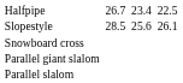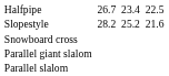 <table>
 <tr>
 <td>Halfpipe <br></td>
 <td></td>
 <td>26.7</td>
 <td></td>
 <td>23.4</td>
 <td></td>
 <td>22.5</td>
 </tr>
 <tr>
 <td>Slopestyle <br></td>
 <td></td>
-<td>28.5</td>
+<td>28.2</td>
 <td></td>
-<td>25.6</td>
+<td>25.2</td>
 <td></td>
-<td>26.1</td>
+<td>21.6</td>
 </tr>
 <tr>
 <td>Snowboard cross <br></td>
 <td colspan="2"></td>
 <td colspan="2"></td>
 <td colspan="2"></td>
 </tr>
 <tr>
 <td>Parallel giant slalom <br></td>
 <td colspan="2"></td>
 <td colspan="2"></td>
 <td colspan="2"></td>
 </tr>
 <tr>
 <td>Parallel slalom <br></td>
 <td colspan="2"></td>
 <td colspan="2"></td>
 <td colspan="2"></td>
 </tr>
 </table>
